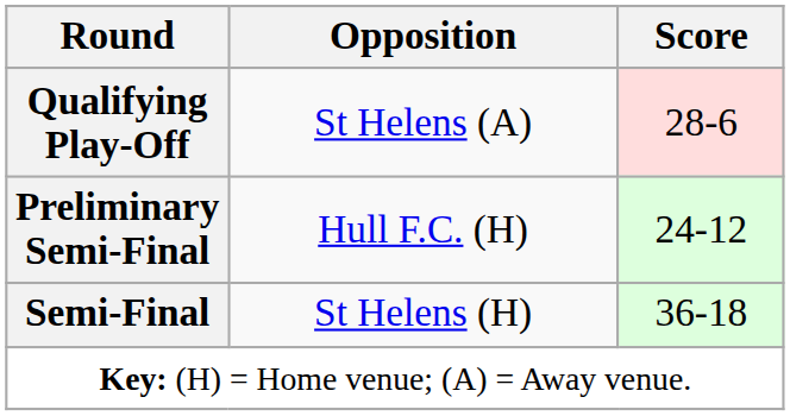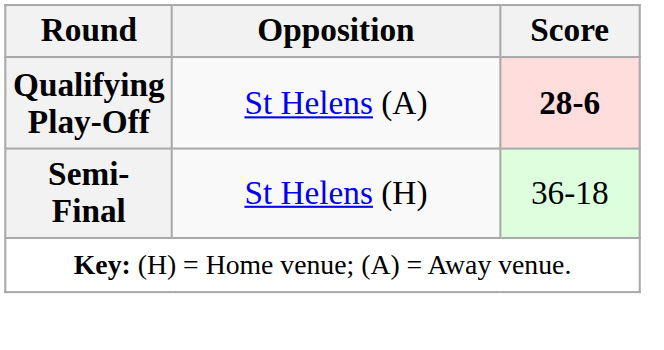 <table class="wikitable plainrowheaders" style="text-align:center;margin-left:1em;">
 <tr>
 <th width="25">Round</th>
 <th width="150">Opposition</th>
 <th width="60">Score</th>
 </tr>
 <tr>
 <th scope=row style="text-align:center">Qualifying Play-Off</th>
 <td> <a href='#'>St Helens</a> (A)</td>
-<td bgcolor=FFDDDD>28-6</td>
-</tr>
-<tr>
-<th scope=row style="text-align:center">Preliminary Semi-Final</th>
-<td> <a href='#'>Hull F.C.</a> (H)</td>
-<td bgcolor=DDFFDD>24-12</td>
+<td bgcolor=FFDDDD><strong>28-6</strong></td>
 </tr>
 <tr>
 <th scope=row style="text-align:center">Semi-Final</th>
 <td> <a href='#'>St Helens</a> (H)</td>
 <td bgcolor=DDFFDD>36-18</td>
 </tr>
 <tr>
 <td colspan="3" style="background-color:white;"><small><strong>Key:</strong> (H) = Home venue; (A) = Away venue.</small></td>
 </tr>
 </table>
